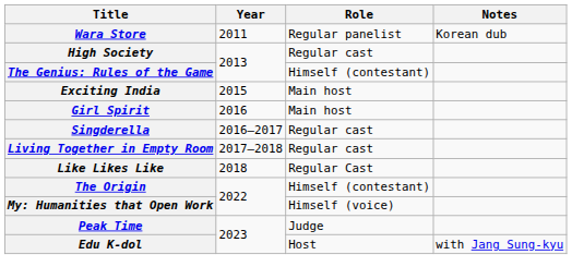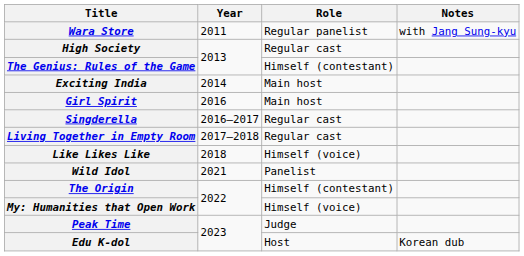 <table class="wikitable plainrowheaders">
 <tr>
 <th>Title</th>
 <th>Year</th>
 <th>Role</th>
 <th>Notes</th>
 </tr>
 <tr>
 <th scope=row><em><a href='#'>Wara Store</a></em></th>
 <td>2011</td>
 <td>Regular panelist</td>
-<td>Korean dub</td>
+<td>with <a href='#'>Jang Sung-kyu</a></td>
 </tr>
 <tr>
 <th scope=row><em>High Society</em></th>
 <td rowspan="2">2013</td>
 <td>Regular cast</td>
 <td></td>
 </tr>
 <tr>
 <th scope=row><em><a href='#'>The Genius: Rules of the Game</a></em></th>
 <td>Himself (contestant)</td>
 <td></td>
 </tr>
 <tr>
 <th scope=row><em>Exciting India</em></th>
-<td>2015</td>
+<td>2014</td>
 <td>Main host</td>
 <td></td>
 </tr>
 <tr>
 <th scope=row><em><a href='#'>Girl Spirit</a></em></th>
 <td>2016</td>
 <td>Main host</td>
 <td></td>
 </tr>
 <tr>
 <th scope=row><em><a href='#'>Singderella</a></em></th>
 <td>2016–2017</td>
 <td>Regular cast</td>
 <td></td>
 </tr>
 <tr>
 <th scope=row><em><a href='#'>Living Together in Empty Room</a></em></th>
 <td>2017–2018</td>
 <td>Regular cast</td>
 <td></td>
 </tr>
 <tr>
 <th scope="row"><em>Like Likes Like</em></th>
 <td>2018</td>
-<td>Regular Cast</td>
+<td>Himself (voice)</td>
+<td></td>
+</tr>
+<tr>
+<th scope="row"><em>Wild Idol</em></th>
+<td>2021</td>
+<td>Panelist</td>
 <td></td>
 </tr>
 <tr>
 <th scope="row"><em><a href='#'>The Origin</a></em></th>
 <td rowspan=2>2022</td>
 <td>Himself (contestant)</td>
 <td></td>
 </tr>
 <tr>
 <th scope="row"><em>My: Humanities that Open Work</em></th>
 <td>Himself (voice)</td>
 <td></td>
 </tr>
 <tr>
 <th scope="row"><em><a href='#'>Peak Time</a></em></th>
 <td rowspan=2>2023</td>
 <td>Judge</td>
 <td></td>
 </tr>
 <tr>
 <th scope="row"><em>Edu K-dol</em></th>
 <td>Host</td>
-<td>with <a href='#'>Jang Sung-kyu</a></td>
+<td>Korean dub</td>
 </tr>
 </table>
